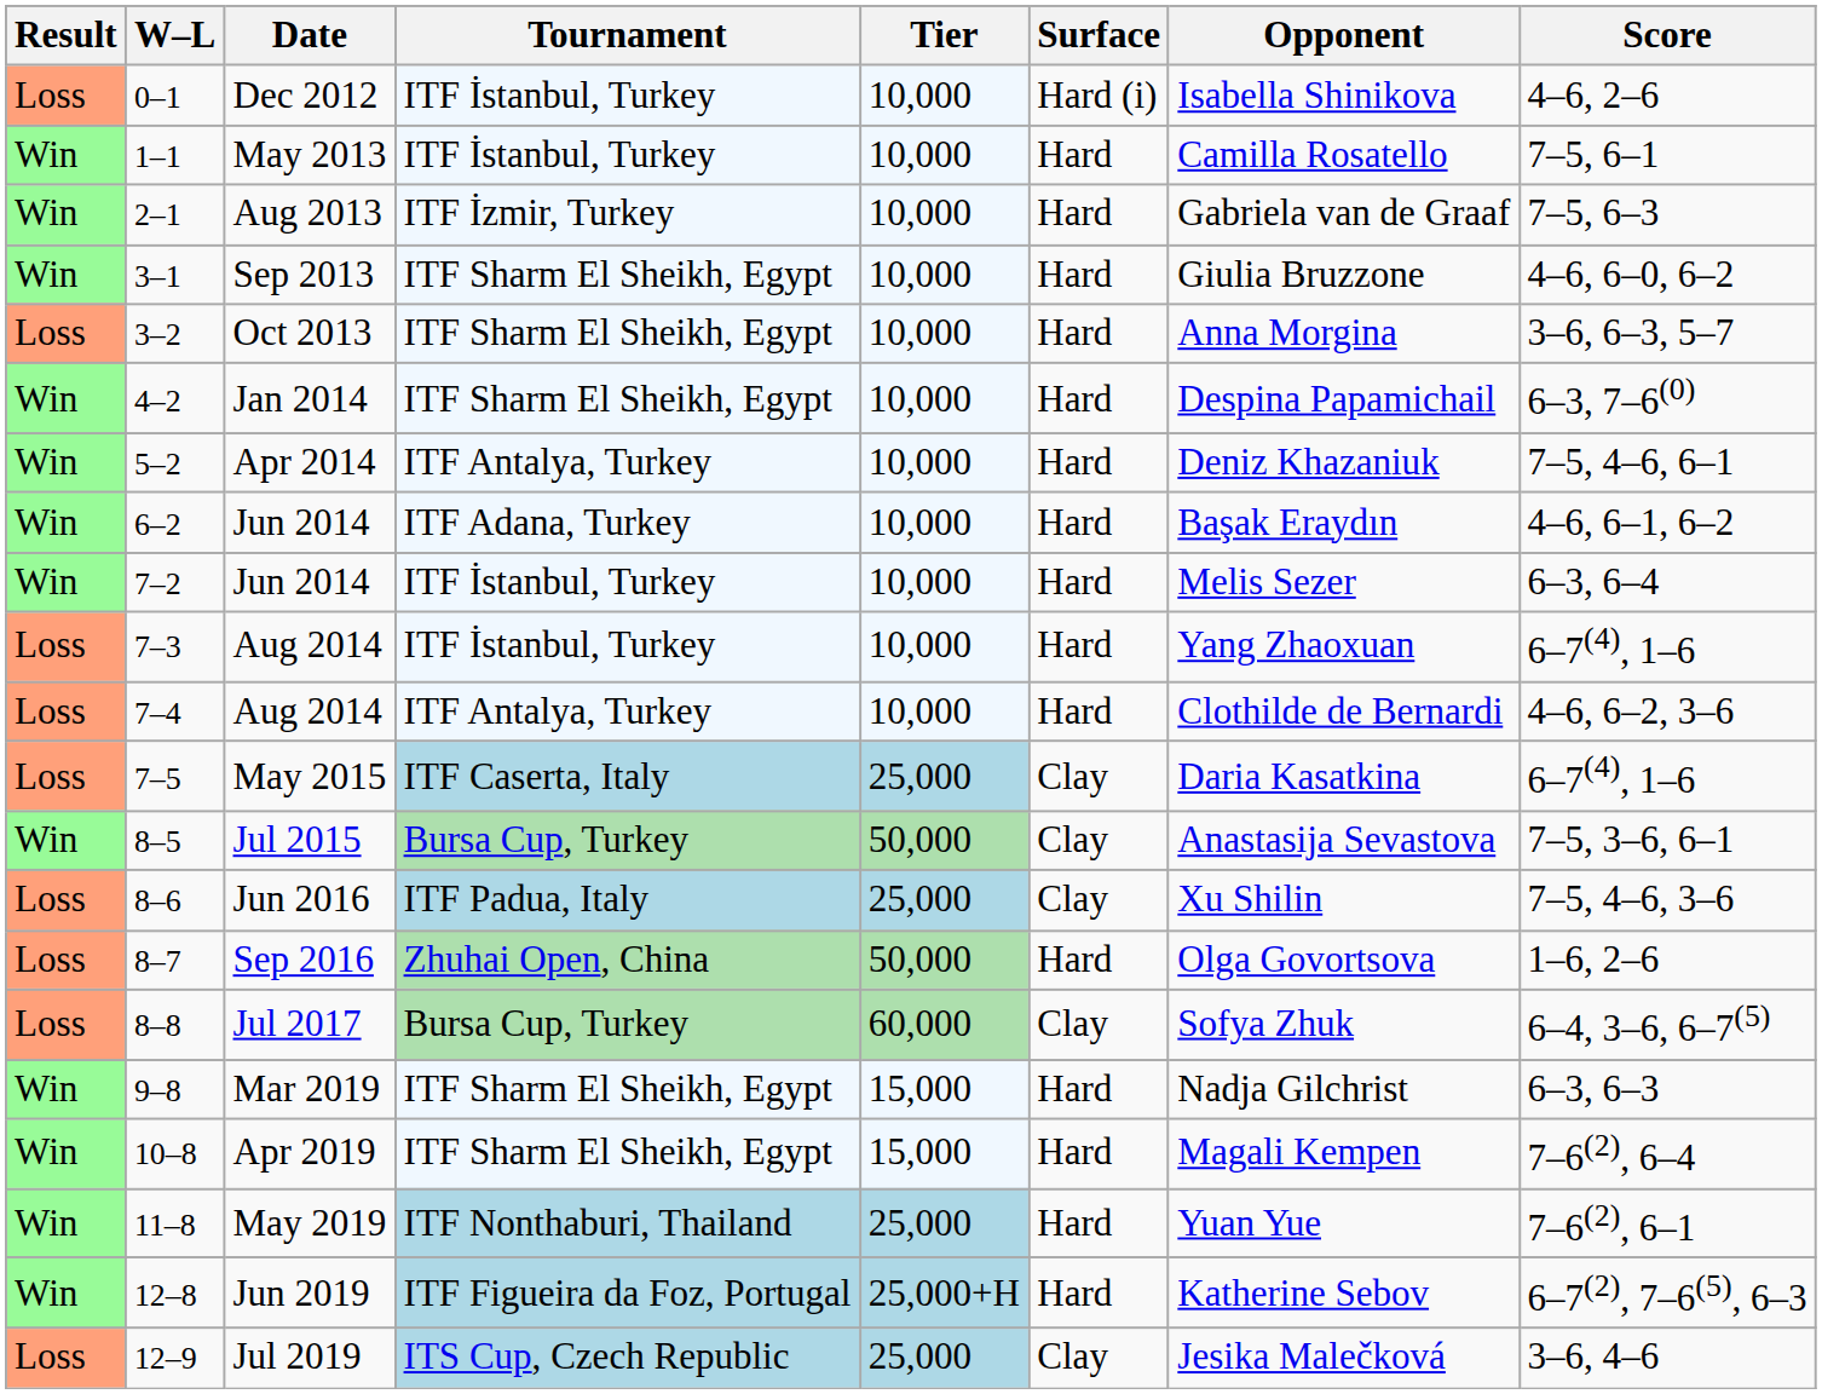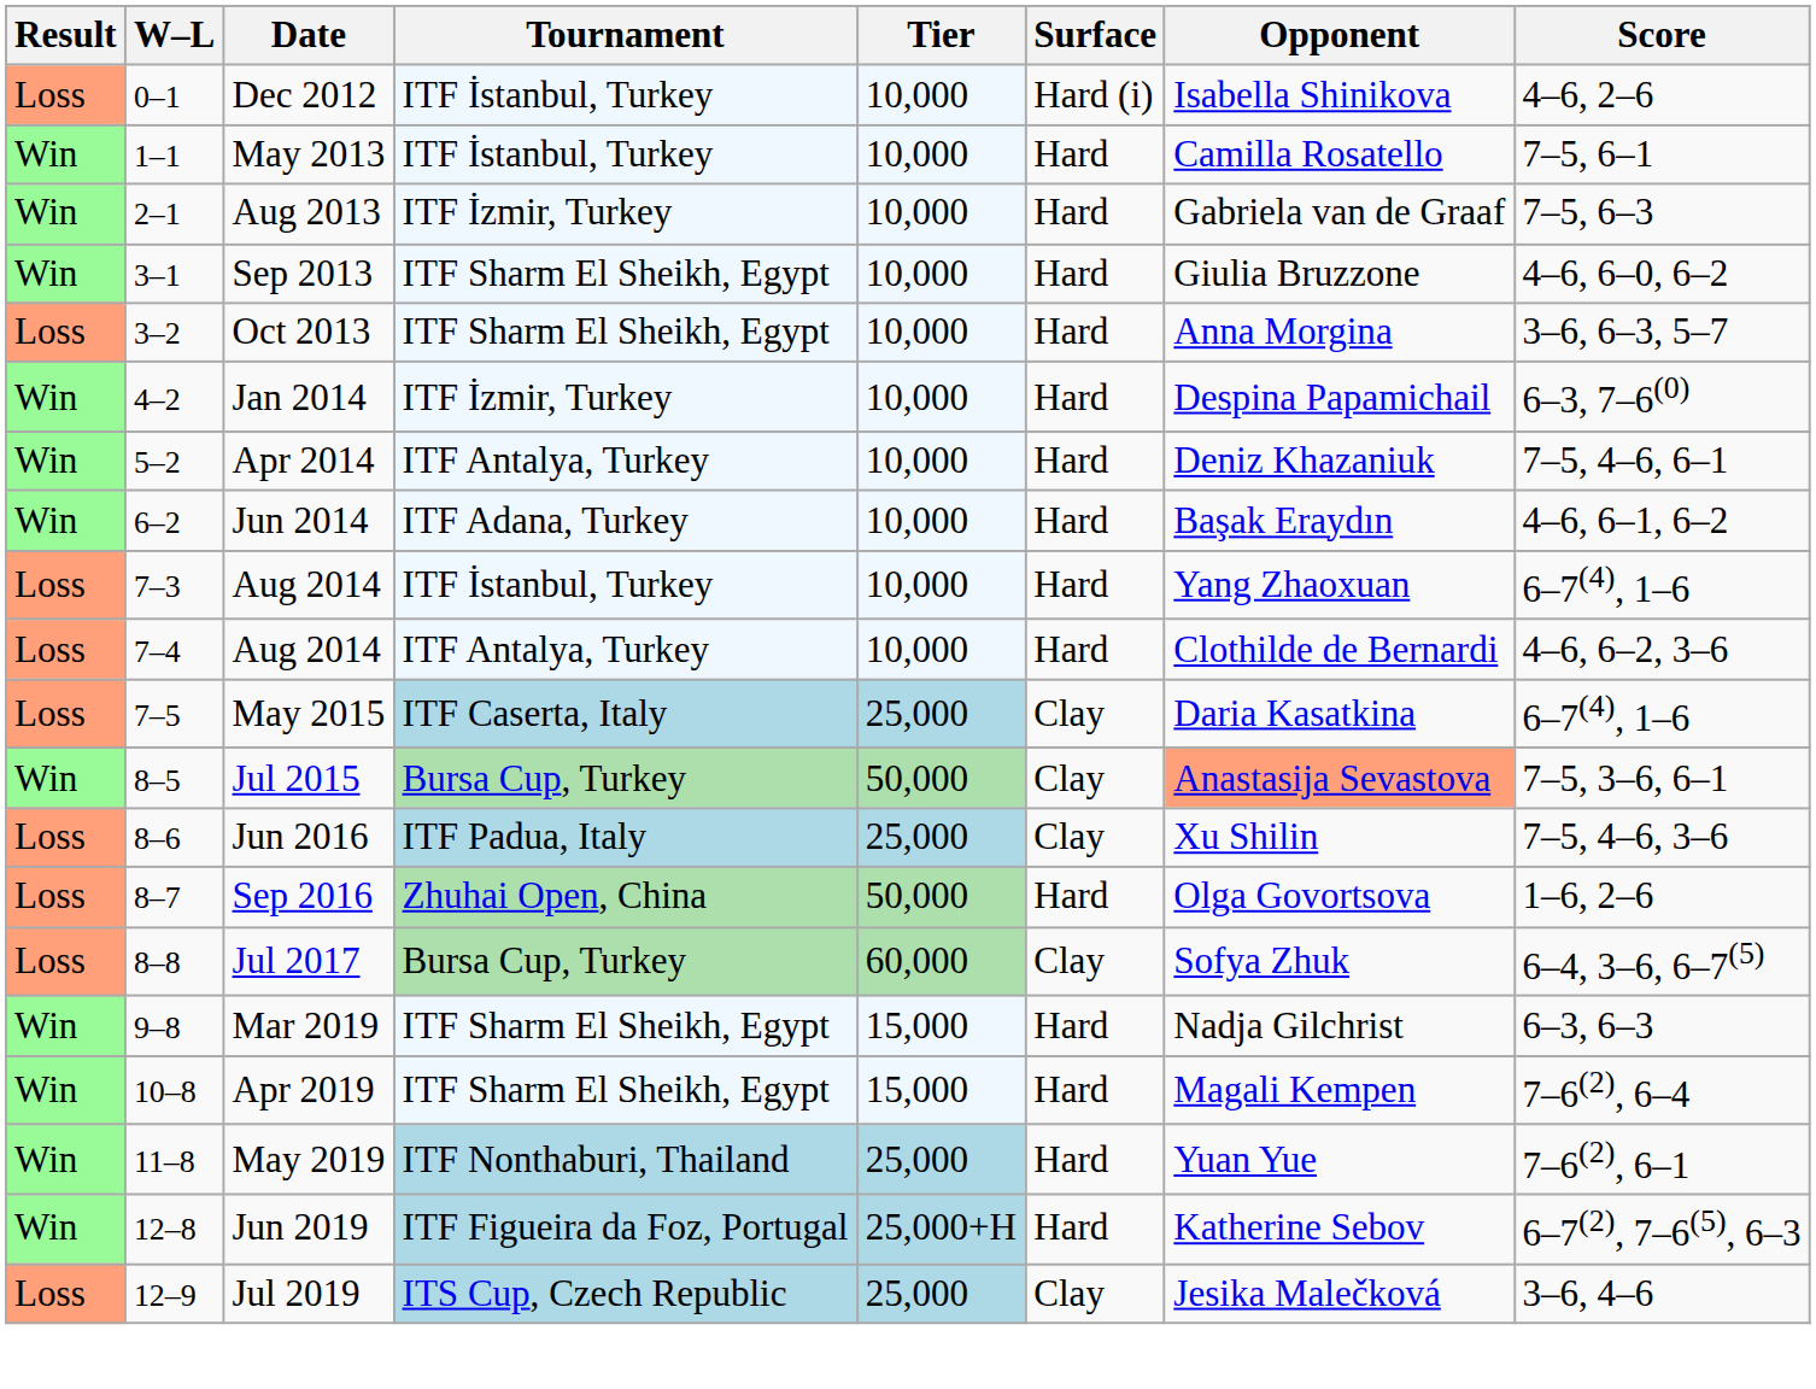 <table class="sortable wikitable">
 <tr>
 <th>Result</th>
 <th class="unsortable">W–L</th>
 <th>Date</th>
 <th>Tournament</th>
 <th>Tier</th>
 <th>Surface</th>
 <th>Opponent</th>
 <th class="unsortable">Score</th>
 </tr>
 <tr>
 <td bgcolor="FFA07A">Loss</td>
 <td><small>0–1</small></td>
 <td>Dec 2012</td>
 <td bgcolor=#f0f8ff>ITF İstanbul, Turkey</td>
 <td bgcolor=#f0f8ff>10,000</td>
 <td>Hard (i)</td>
 <td> <a href='#'>Isabella Shinikova</a></td>
 <td>4–6, 2–6</td>
 </tr>
 <tr>
 <td style="background:#98fb98;">Win</td>
 <td><small>1–1</small></td>
 <td>May 2013</td>
 <td bgcolor=#f0f8ff>ITF İstanbul, Turkey</td>
 <td bgcolor=#f0f8ff>10,000</td>
 <td>Hard</td>
 <td> <a href='#'>Camilla Rosatello</a></td>
 <td>7–5, 6–1</td>
 </tr>
 <tr>
 <td style="background:#98fb98;">Win</td>
 <td><small>2–1</small></td>
 <td>Aug 2013</td>
 <td bgcolor=#f0f8ff>ITF İzmir, Turkey</td>
 <td bgcolor=#f0f8ff>10,000</td>
 <td>Hard</td>
 <td> Gabriela van de Graaf</td>
 <td>7–5, 6–3</td>
 </tr>
 <tr>
 <td style="background:#98fb98;">Win</td>
 <td><small>3–1</small></td>
 <td>Sep 2013</td>
 <td bgcolor=#f0f8ff>ITF Sharm El Sheikh, Egypt</td>
 <td bgcolor=#f0f8ff>10,000</td>
 <td>Hard</td>
 <td> Giulia Bruzzone</td>
 <td>4–6, 6–0, 6–2</td>
 </tr>
 <tr>
 <td bgcolor="FFA07A">Loss</td>
 <td><small>3–2</small></td>
 <td>Oct 2013</td>
 <td bgcolor=#f0f8ff>ITF Sharm El Sheikh, Egypt</td>
 <td bgcolor=#f0f8ff>10,000</td>
 <td>Hard</td>
 <td> <a href='#'>Anna Morgina</a></td>
 <td>3–6, 6–3, 5–7</td>
 </tr>
 <tr>
 <td style="background:#98fb98;">Win</td>
 <td><small>4–2</small></td>
 <td>Jan 2014</td>
-<td bgcolor=#f0f8ff>ITF Sharm El Sheikh, Egypt</td>
+<td bgcolor=#f0f8ff>ITF İzmir, Turkey</td>
 <td bgcolor=#f0f8ff>10,000</td>
 <td>Hard</td>
 <td> <a href='#'>Despina Papamichail</a></td>
 <td>6–3, 7–6<sup>(0)</sup></td>
 </tr>
 <tr>
 <td style="background:#98fb98;">Win</td>
 <td><small>5–2</small></td>
 <td>Apr 2014</td>
 <td bgcolor=#f0f8ff>ITF Antalya, Turkey</td>
 <td bgcolor=#f0f8ff>10,000</td>
 <td>Hard</td>
 <td> <a href='#'>Deniz Khazaniuk</a></td>
 <td>7–5, 4–6, 6–1</td>
 </tr>
 <tr>
 <td style="background:#98fb98;">Win</td>
 <td><small>6–2</small></td>
 <td>Jun 2014</td>
 <td bgcolor=#f0f8ff>ITF Adana, Turkey</td>
 <td bgcolor=#f0f8ff>10,000</td>
 <td>Hard</td>
 <td> <a href='#'>Başak Eraydın</a></td>
 <td>4–6, 6–1, 6–2</td>
-</tr>
-<tr>
-<td style="background:#98fb98;">Win</td>
-<td><small>7–2</small></td>
-<td>Jun 2014</td>
-<td bgcolor=#f0f8ff>ITF İstanbul, Turkey</td>
-<td bgcolor=#f0f8ff>10,000</td>
-<td>Hard</td>
-<td> <a href='#'>Melis Sezer</a></td>
-<td>6–3, 6–4</td>
 </tr>
 <tr>
 <td bgcolor="FFA07A">Loss</td>
 <td><small>7–3</small></td>
 <td>Aug 2014</td>
 <td bgcolor=#f0f8ff>ITF İstanbul, Turkey</td>
 <td bgcolor=#f0f8ff>10,000</td>
 <td>Hard</td>
 <td> <a href='#'>Yang Zhaoxuan</a></td>
 <td>6–7<sup>(4)</sup>, 1–6</td>
 </tr>
 <tr>
 <td bgcolor="FFA07A">Loss</td>
 <td><small>7–4</small></td>
 <td>Aug 2014</td>
 <td bgcolor=#f0f8ff>ITF Antalya, Turkey</td>
 <td bgcolor=#f0f8ff>10,000</td>
 <td>Hard</td>
 <td> <a href='#'>Clothilde de Bernardi</a></td>
 <td>4–6, 6–2, 3–6</td>
 </tr>
 <tr>
 <td bgcolor="FFA07A">Loss</td>
 <td><small>7–5</small></td>
 <td>May 2015</td>
 <td style="background:lightblue;">ITF Caserta, Italy</td>
 <td style="background:lightblue;">25,000</td>
 <td>Clay</td>
 <td> <a href='#'>Daria Kasatkina</a></td>
 <td>6–7<sup>(4)</sup>, 1–6</td>
 </tr>
 <tr>
 <td style="background:#98fb98;">Win</td>
 <td><small>8–5</small></td>
 <td><a href='#'>Jul 2015</a></td>
 <td style="background:#addfad;"><a href='#'>Bursa Cup</a>, Turkey</td>
 <td style="background:#addfad;">50,000</td>
 <td>Clay</td>
-<td> <a href='#'>Anastasija Sevastova</a></td>
+<td style="background: lightsalmon;"> <a href='#'>Anastasija Sevastova</a></td>
 <td>7–5, 3–6, 6–1</td>
 </tr>
 <tr>
 <td bgcolor="FFA07A">Loss</td>
 <td><small>8–6</small></td>
 <td>Jun 2016</td>
 <td style="background:lightblue;">ITF Padua, Italy</td>
 <td style="background:lightblue;">25,000</td>
 <td>Clay</td>
 <td> <a href='#'>Xu Shilin</a></td>
 <td>7–5, 4–6, 3–6</td>
 </tr>
 <tr>
 <td bgcolor="FFA07A">Loss</td>
 <td><small>8–7</small></td>
 <td><a href='#'>Sep 2016</a></td>
 <td style="background:#addfad;"><a href='#'>Zhuhai Open</a>, China</td>
 <td style="background:#addfad;">50,000</td>
 <td>Hard</td>
 <td> <a href='#'>Olga Govortsova</a></td>
 <td>1–6, 2–6</td>
 </tr>
 <tr>
 <td bgcolor="FFA07A">Loss</td>
 <td><small>8–8</small></td>
 <td><a href='#'>Jul 2017</a></td>
 <td style="background:#addfad;">Bursa Cup, Turkey</td>
 <td style="background:#addfad;">60,000</td>
 <td>Clay</td>
 <td> <a href='#'>Sofya Zhuk</a></td>
 <td>6–4, 3–6, 6–7<sup>(5)</sup></td>
 </tr>
 <tr>
 <td style="background:#98fb98;">Win</td>
 <td><small>9–8</small></td>
 <td>Mar 2019</td>
 <td style="background:#f0f8ff;">ITF Sharm El Sheikh, Egypt</td>
 <td style="background:#f0f8ff;">15,000</td>
 <td>Hard</td>
 <td> Nadja Gilchrist</td>
 <td>6–3, 6–3</td>
 </tr>
 <tr>
 <td style="background:#98fb98;">Win</td>
 <td><small>10–8</small></td>
 <td>Apr 2019</td>
 <td style="background:#f0f8ff;">ITF Sharm El Sheikh, Egypt</td>
 <td style="background:#f0f8ff;">15,000</td>
 <td>Hard</td>
 <td> <a href='#'>Magali Kempen</a></td>
 <td>7–6<sup>(2)</sup>, 6–4</td>
 </tr>
 <tr>
 <td style="background:#98fb98;">Win</td>
 <td><small>11–8</small></td>
 <td>May 2019</td>
 <td style="background:lightblue;">ITF Nonthaburi, Thailand</td>
 <td style="background:lightblue;">25,000</td>
 <td>Hard</td>
 <td> <a href='#'>Yuan Yue</a></td>
 <td>7–6<sup>(2)</sup>, 6–1</td>
 </tr>
 <tr>
 <td style="background:#98fb98;">Win</td>
 <td><small>12–8</small></td>
 <td>Jun 2019</td>
 <td style="background:lightblue;">ITF Figueira da Foz, Portugal</td>
 <td style="background:lightblue;">25,000+H</td>
 <td>Hard</td>
 <td> <a href='#'>Katherine Sebov</a></td>
 <td>6–7<sup>(2)</sup>, 7–6<sup>(5)</sup>, 6–3</td>
 </tr>
 <tr>
 <td bgcolor="FFA07A">Loss</td>
 <td><small>12–9</small></td>
 <td>Jul 2019</td>
 <td style="background:lightblue;"><a href='#'>ITS Cup</a>, Czech Republic</td>
 <td style="background:lightblue;">25,000</td>
 <td>Clay</td>
 <td> <a href='#'>Jesika Malečková</a></td>
 <td>3–6, 4–6</td>
 </tr>
 </table>
